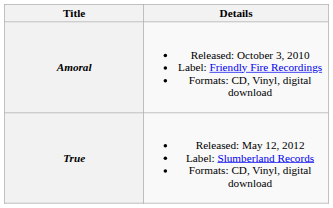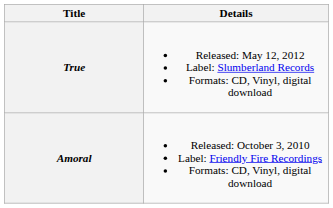 <table class="wikitable plainrowheaders" border="1" style="text-align:center;">
 <tr>
 <th rowspan="1" scope="col" style="width:12em;">Title</th>
 <th rowspan="1" scope="col" style="width:16em;">Details</th>
 </tr>
 <tr>
+<th scope="row"><em>True</em></th>
+<td><br><ul><li>Released: May 12, 2012</li><li>Label: <a href='#'>Slumberland Records</a></li><li>Formats: CD, Vinyl, digital download</li></ul></td>
+</tr>
+<tr>
 <th scope="row"><em>Amoral</em></th>
 <td><br><ul><li>Released: October 3, 2010</li><li>Label: <a href='#'>Friendly Fire Recordings</a></li><li>Formats: CD, Vinyl, digital download</li></ul></td>
 </tr>
-<tr>
-<th scope="row"><em>True</em></th>
-<td><br><ul><li>Released: May 12, 2012</li><li>Label: <a href='#'>Slumberland Records</a></li><li>Formats: CD, Vinyl, digital download</li></ul></td>
-</tr>
 </table>
